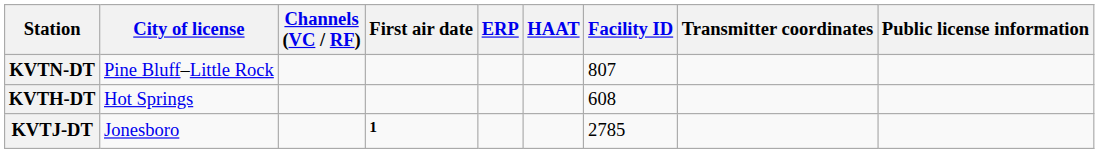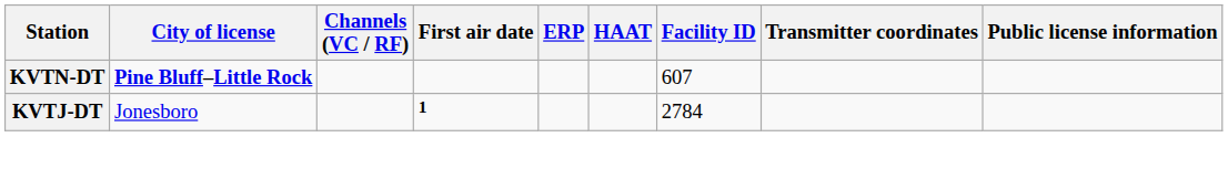 <table class="wikitable">
 <tr>
 <th>Station</th>
 <th><a href='#'>City of license</a></th>
 <th><a href='#'>Channels</a><br>(<a href='#'>VC</a> / <a href='#'>RF</a>)</th>
 <th>First air date</th>
 <th><a href='#'>ERP</a></th>
 <th><a href='#'>HAAT</a></th>
 <th><a href='#'>Facility ID</a></th>
 <th>Transmitter coordinates</th>
 <th>Public license information</th>
 </tr>
 <tr>
 <th scope="row">KVTN-DT</th>
-<td><a href='#'>Pine Bluff</a>–<a href='#'>Little Rock</a></td>
+<td><strong><a href='#'>Pine Bluff</a>–<a href='#'>Little Rock</a></strong></td>
 <td></td>
 <td></td>
 <td></td>
 <td></td>
-<td>807</td>
-<td></td>
-<td></td>
-</tr>
-<tr>
-<th scope="row">KVTH-DT</th>
-<td><a href='#'>Hot Springs</a></td>
-<td></td>
-<td></td>
-<td></td>
-<td></td>
-<td>608</td>
+<td>607</td>
 <td></td>
 <td></td>
 </tr>
 <tr>
 <th scope="row">KVTJ-DT</th>
 <td><a href='#'>Jonesboro</a></td>
 <td></td>
 <td><strong><sup>1</sup></strong></td>
 <td></td>
 <td></td>
-<td>2785</td>
+<td>2784</td>
 <td></td>
 <td></td>
 </tr>
 </table>
